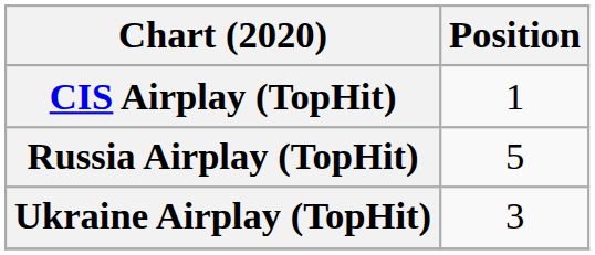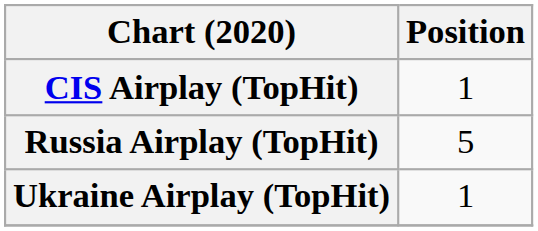 <table class="wikitable sortable plainrowheaders" style="text-align:center">
 <tr>
 <th scope="col">Chart (2020)</th>
 <th scope="col">Position</th>
 </tr>
 <tr>
 <th scope="row"><a href='#'>CIS</a> Airplay (TopHit)</th>
 <td>1</td>
 </tr>
 <tr>
 <th scope="row">Russia Airplay (TopHit)</th>
 <td>5</td>
 </tr>
 <tr>
 <th scope="row">Ukraine Airplay (TopHit)</th>
-<td>3</td>
+<td>1</td>
 </tr>
 <tr>
 </tr>
 </table>
